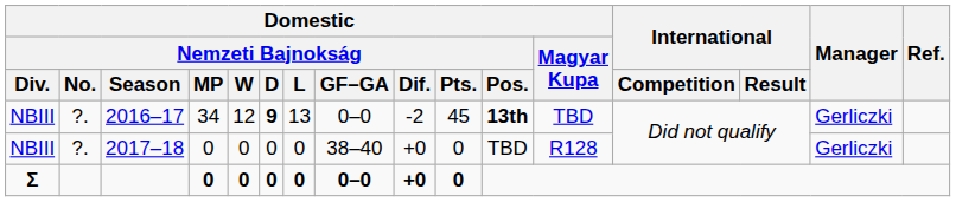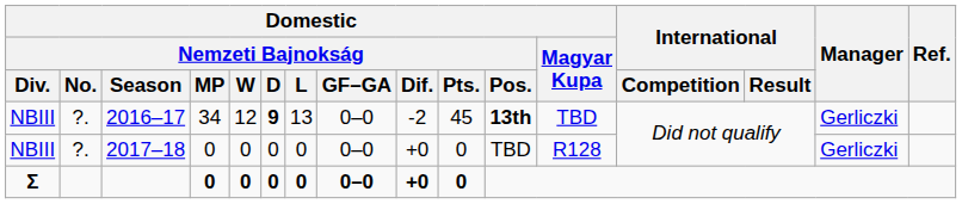 <table class="wikitable"  style="text-align:center">
 <tr>
 <th colspan="12">Domestic</th>
 <th colspan="2" rowspan="2">International</th>
 <th rowspan="3">Manager</th>
 <th rowspan="3">Ref.</th>
 </tr>
 <tr>
 <th colspan="11"><a href='#'>Nemzeti Bajnokság</a></th>
 <th rowspan="2"><a href='#'>Magyar<br>Kupa</a></th>
 </tr>
 <tr>
 <th>Div.</th>
 <th>No.</th>
 <th>Season</th>
 <th>MP</th>
 <th>W</th>
 <th>D</th>
 <th>L</th>
 <th>GF–GA</th>
 <th>Dif.</th>
 <th>Pts.</th>
 <th>Pos.</th>
 <th>Competition</th>
 <th>Result</th>
 </tr>
 <tr>
 <td><a href='#'>NBIII</a></td>
 <td>?.</td>
 <td><a href='#'>2016–17</a></td>
 <td>34</td>
 <td>12</td>
 <td><strong>9</strong></td>
 <td>13</td>
 <td>0–0</td>
 <td>-2</td>
 <td>45</td>
 <td><strong>13th</strong></td>
 <td><a href='#'>TBD</a></td>
 <td colspan="2" rowspan="2"><em>Did not qualify</em></td>
 <td style="text-align:left"> <a href='#'>Gerliczki</a></td>
 <td></td>
 </tr>
 <tr>
 <td><a href='#'>NBIII</a></td>
 <td>?.</td>
 <td><a href='#'>2017–18</a></td>
 <td>0</td>
 <td>0</td>
 <td>0</td>
 <td>0</td>
-<td>38–40</td>
+<td>0–0</td>
 <td>+0</td>
 <td>0</td>
 <td>TBD</td>
 <td><a href='#'>R128</a></td>
 <td style="text-align:left"> <a href='#'>Gerliczki</a></td>
 <td></td>
 </tr>
 <tr>
 <td><strong>Σ</strong></td>
 <td></td>
 <td></td>
 <td><strong>0</strong></td>
 <td><strong>0</strong></td>
 <td><strong>0</strong></td>
 <td><strong>0</strong></td>
 <td><strong>0–0</strong></td>
 <td><strong>+0</strong></td>
 <td><strong>0</strong></td>
 </tr>
 </table>
